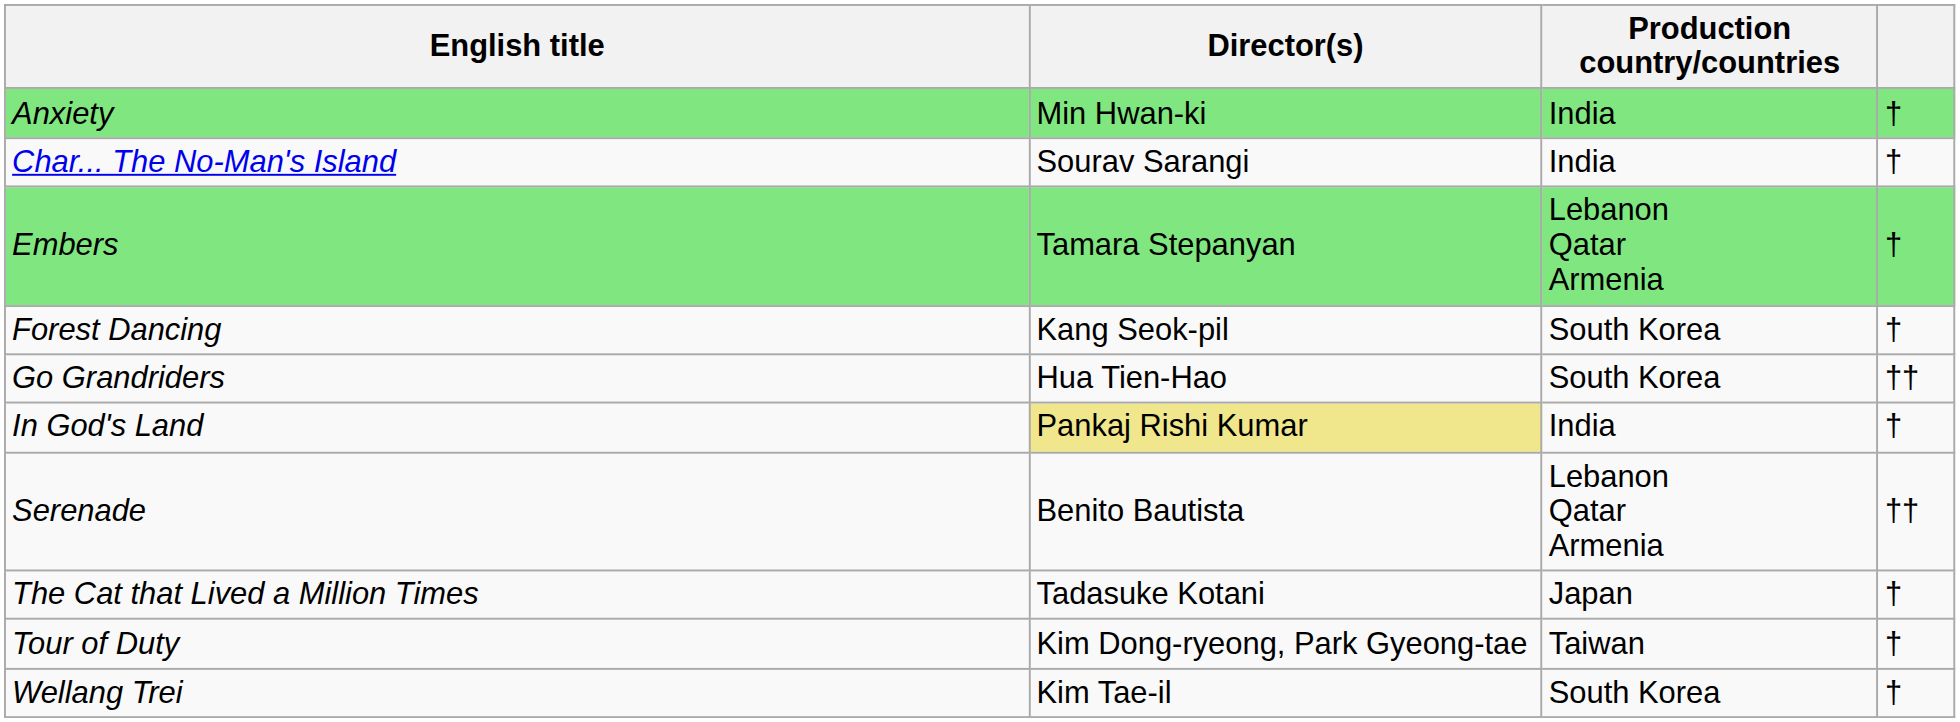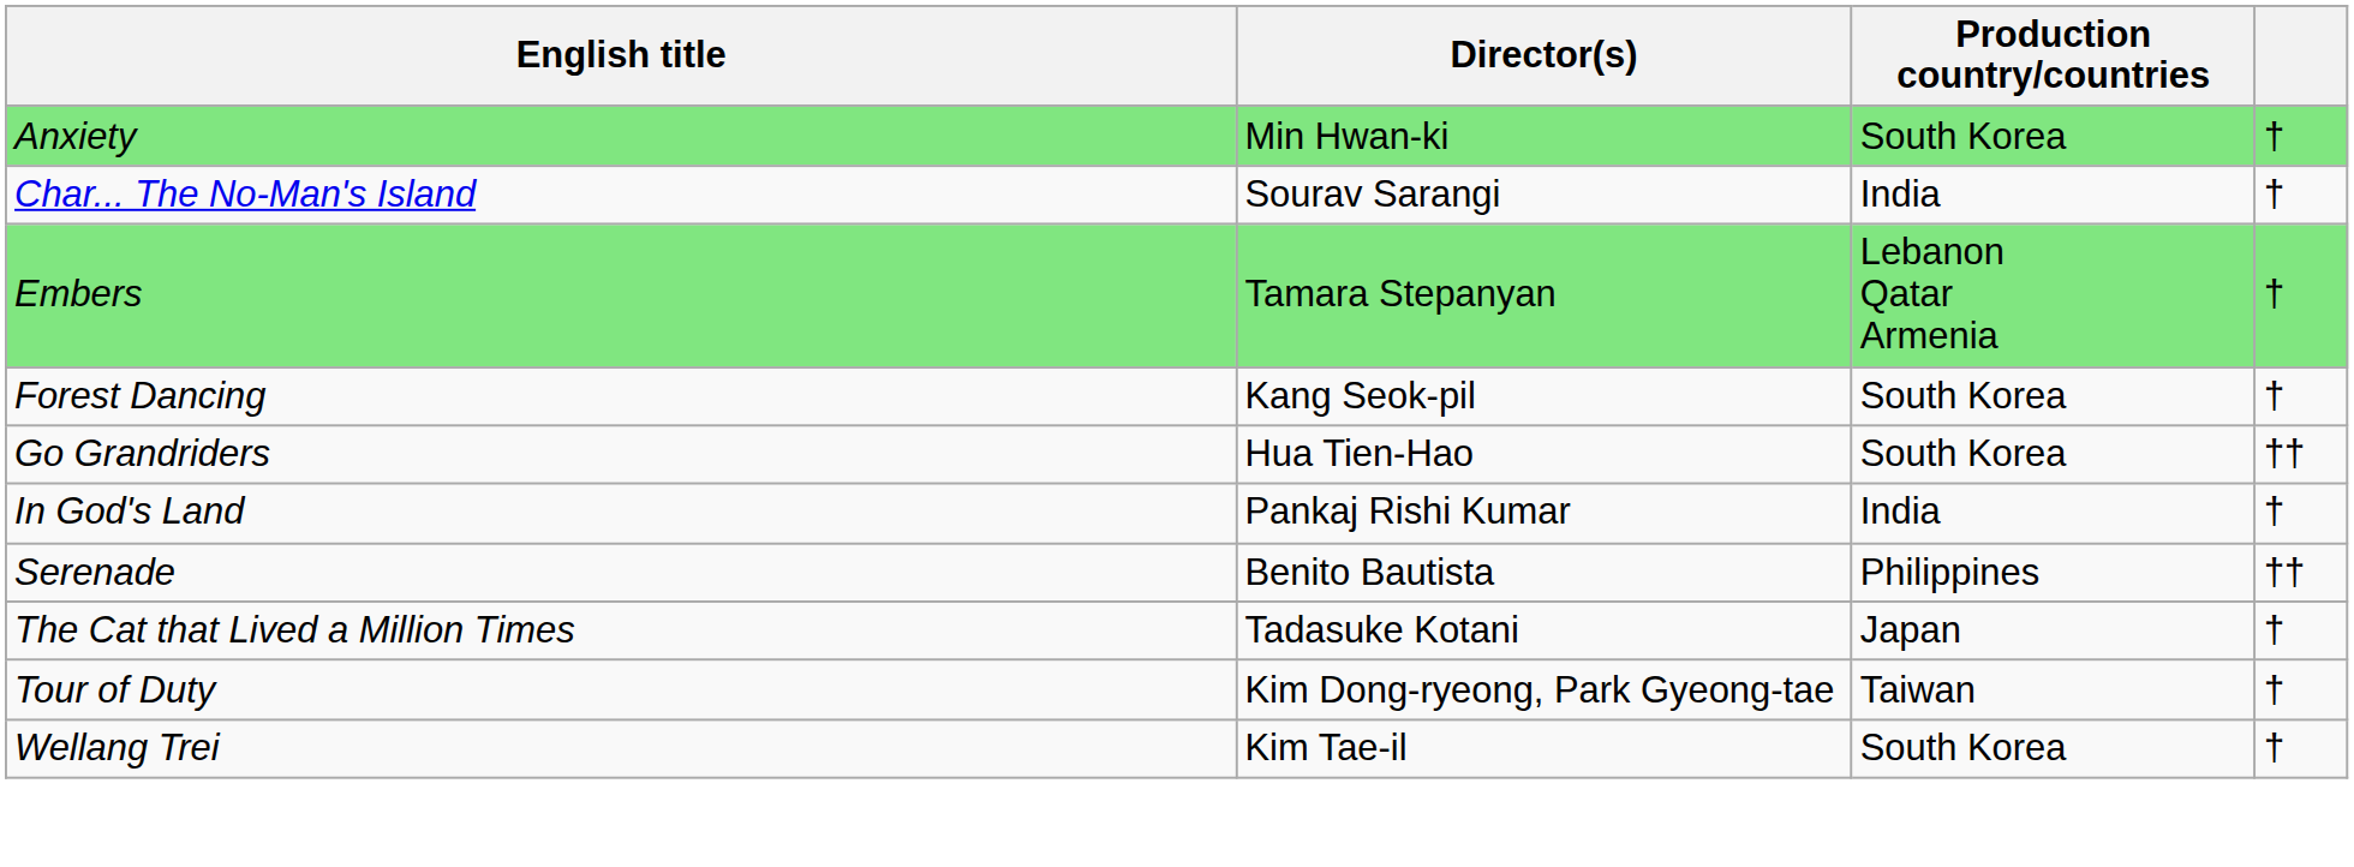 <table class="sortable wikitable" width="80%" cellpadding="5">
 <tr>
 <th width="40%">English title</th>
 <th width="20%">Director(s)</th>
 <th width="10%">Production country/countries</th>
 <th width="3%"></th>
 </tr>
 <tr style="background:#80E680;">
 <td><em>Anxiety</em></td>
 <td>Min Hwan-ki</td>
-<td>India</td>
+<td>South Korea</td>
 <td>†</td>
 </tr>
 <tr>
 <td><em><a href='#'>Char... The No-Man's Island</a></em></td>
 <td>Sourav Sarangi</td>
 <td>India</td>
 <td>†</td>
 </tr>
 <tr style="background:#80E680;">
 <td><em>Embers</em></td>
 <td>Tamara Stepanyan</td>
 <td>Lebanon<br>Qatar<br>Armenia</td>
 <td>†</td>
 </tr>
 <tr>
 <td><em>Forest Dancing</em></td>
 <td>Kang Seok-pil</td>
 <td>South Korea</td>
 <td>†</td>
 </tr>
 <tr>
 <td><em>Go Grandriders</em></td>
 <td>Hua Tien-Hao</td>
 <td>South Korea</td>
 <td>††</td>
 </tr>
 <tr>
 <td><em>In God's Land</em></td>
-<td style="background: khaki;">Pankaj Rishi Kumar</td>
+<td>Pankaj Rishi Kumar</td>
 <td>India</td>
 <td>†</td>
 </tr>
 <tr>
 <td><em>Serenade</em></td>
 <td>Benito Bautista</td>
-<td>Lebanon<br>Qatar<br>Armenia</td>
+<td>Philippines</td>
 <td>††</td>
 </tr>
 <tr>
 <td><em>The Cat that Lived a Million Times</em></td>
 <td>Tadasuke Kotani</td>
 <td>Japan</td>
 <td>†</td>
 </tr>
 <tr>
 <td><em>Tour of Duty</em></td>
 <td>Kim Dong-ryeong, Park Gyeong-tae</td>
 <td>Taiwan</td>
 <td>†</td>
 </tr>
 <tr>
 <td><em>Wellang Trei</em></td>
 <td>Kim Tae-il</td>
 <td>South Korea</td>
 <td>†</td>
 </tr>
 </table>
